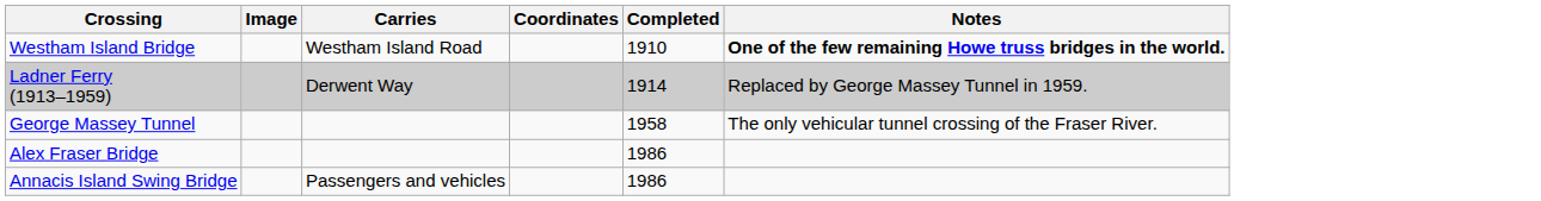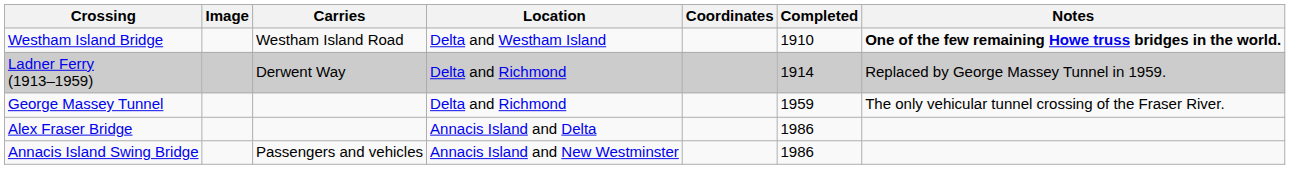 <table class=wikitable>
 <tr>
 <th>Crossing</th>
 <th>Image</th>
 <th>Carries</th>
+<th>Location</th>
 <th>Coordinates</th>
 <th>Completed</th>
 <th>Notes</th>
 </tr>
 <tr>
 <td><a href='#'>Westham Island Bridge</a></td>
 <td></td>
 <td>Westham Island Road</td>
+<td><a href='#'>Delta</a> and <a href='#'>Westham Island</a></td>
 <td></td>
 <td>1910</td>
 <td><strong>One of the few remaining <a href='#'>Howe truss</a> bridges in the world.</strong></td>
 </tr>
 <tr style="background:#cccccc;">
 <td><a href='#'>Ladner Ferry</a><br>(1913–1959)</td>
 <td></td>
 <td>Derwent Way</td>
+<td><a href='#'>Delta</a> and <a href='#'>Richmond</a></td>
 <td></td>
 <td>1914</td>
 <td>Replaced by George Massey Tunnel in 1959.</td>
 </tr>
 <tr>
 <td><a href='#'>George Massey Tunnel</a></td>
 <td></td>
 <td></td>
+<td><a href='#'>Delta</a> and <a href='#'>Richmond</a></td>
 <td></td>
-<td>1958</td>
+<td>1959</td>
 <td>The only vehicular tunnel crossing of the Fraser River.</td>
 </tr>
 <tr>
 <td><a href='#'>Alex Fraser Bridge</a></td>
 <td></td>
 <td></td>
+<td><a href='#'>Annacis Island</a> and <a href='#'>Delta</a></td>
 <td></td>
 <td>1986</td>
 <td></td>
 </tr>
 <tr>
 <td><a href='#'>Annacis Island Swing Bridge</a></td>
 <td></td>
 <td>Passengers and vehicles</td>
+<td><a href='#'>Annacis Island</a> and <a href='#'>New Westminster</a></td>
 <td></td>
 <td>1986</td>
 <td></td>
 </tr>
 </table>
